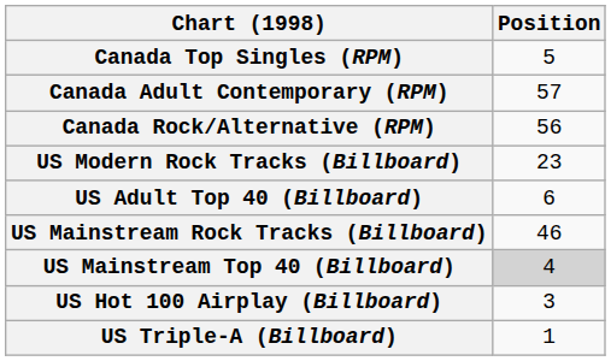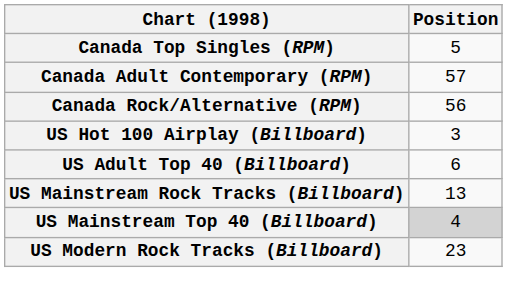 <table class="wikitable sortable plainrowheaders" style="text-align:center">
 <tr>
 <th scope="col">Chart (1998)</th>
 <th scope="col">Position</th>
 </tr>
 <tr>
 <th scope="row">Canada Top Singles (<em>RPM</em>)</th>
 <td>5</td>
 </tr>
 <tr>
 <th scope="row">Canada Adult Contemporary (<em>RPM</em>)</th>
 <td>57</td>
 </tr>
 <tr>
 <th scope="row">Canada Rock/Alternative (<em>RPM</em>)</th>
 <td>56</td>
 </tr>
 <tr>
-<th scope="row">US Modern Rock Tracks (<em>Billboard</em>)</th>
-<td>23</td>
+<th scope="row">US Hot 100 Airplay (<em>Billboard</em>)</th>
+<td>3</td>
 </tr>
 <tr>
 <th scope="row">US Adult Top 40 (<em>Billboard</em>)</th>
 <td>6</td>
 </tr>
 <tr>
 <th scope="row">US Mainstream Rock Tracks (<em>Billboard</em>)</th>
-<td>46</td>
+<td>13</td>
 </tr>
 <tr>
 <th scope="row">US Mainstream Top 40 (<em>Billboard</em>)</th>
 <td style="background: lightgrey;">4</td>
 </tr>
 <tr>
-<th scope="row">US Hot 100 Airplay (<em>Billboard</em>)</th>
-<td>3</td>
-</tr>
-<tr>
-<th scope="row">US Triple-A (<em>Billboard</em>)</th>
-<td>1</td>
+<th scope="row">US Modern Rock Tracks (<em>Billboard</em>)</th>
+<td>23</td>
 </tr>
 </table>
